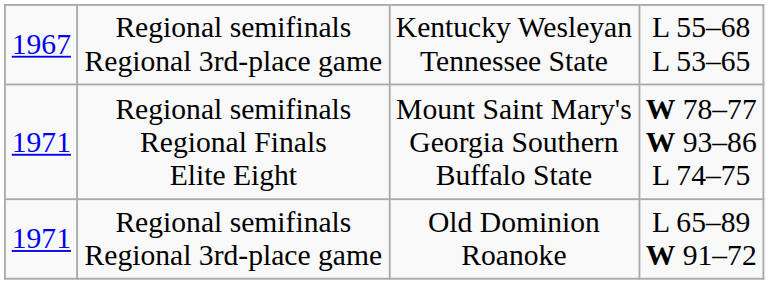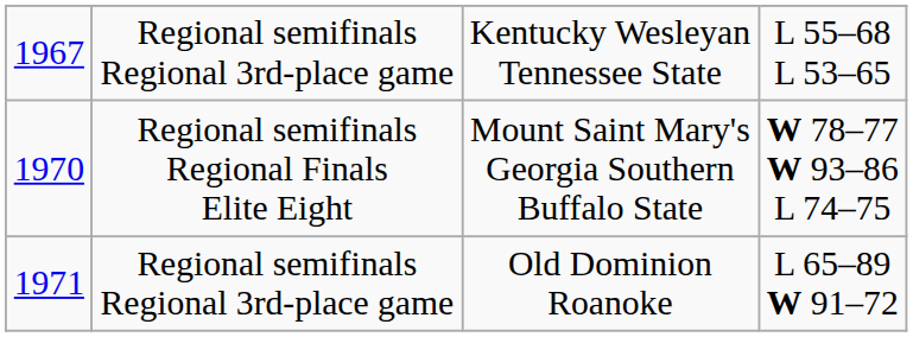 <table class="wikitable">
 <tr align="center">
 <td><a href='#'>1967</a></td>
 <td>Regional semifinals<br>Regional 3rd-place game</td>
 <td>Kentucky Wesleyan<br>Tennessee State</td>
 <td>L 55–68<br>L 53–65</td>
 </tr>
 <tr align="center">
-<td><a href='#'>1971</a></td>
+<td><a href='#'>1970</a></td>
 <td>Regional semifinals<br>Regional Finals<br>Elite Eight</td>
 <td>Mount Saint Mary's<br>Georgia Southern<br>Buffalo State</td>
 <td><strong>W</strong> 78–77<br><strong>W</strong> 93–86<br>L 74–75</td>
 </tr>
 <tr align="center">
 <td><a href='#'>1971</a></td>
 <td>Regional semifinals<br>Regional 3rd-place game</td>
 <td>Old Dominion<br>Roanoke</td>
 <td>L 65–89<br><strong>W</strong> 91–72</td>
 </tr>
 </table>
